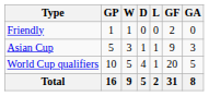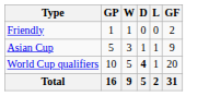 <table class="wikitable" style="text-align:center">
 <tr>
 <th>Type</th>
 <th>GP</th>
 <th>W</th>
 <th>D</th>
 <th>L</th>
 <th>GF</th>
-<th>GA</th>
 </tr>
 <tr>
 <td align=left><a href='#'>Friendly</a></td>
 <td>1</td>
 <td>1</td>
 <td>0</td>
 <td>0</td>
 <td>2</td>
-<td>0</td>
 </tr>
 <tr>
 <td align=left><a href='#'>Asian Cup</a></td>
 <td>5</td>
 <td>3</td>
 <td>1</td>
 <td>1</td>
 <td>9</td>
-<td>3</td>
 </tr>
 <tr>
 <td align=left><a href='#'>World Cup qualifiers</a></td>
 <td>10</td>
 <td>5</td>
-<td>4</td>
+<td><strong>4</strong></td>
 <td>1</td>
 <td>20</td>
-<td>5</td>
 </tr>
 <tr>
 <th>Total</th>
 <th>16</th>
 <th>9</th>
 <th>5</th>
 <th>2</th>
 <th>31</th>
-<th>8</th>
 </tr>
 </table>
